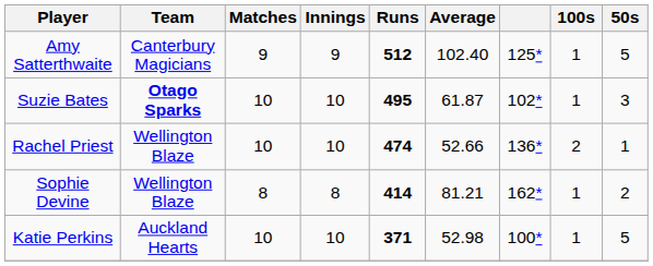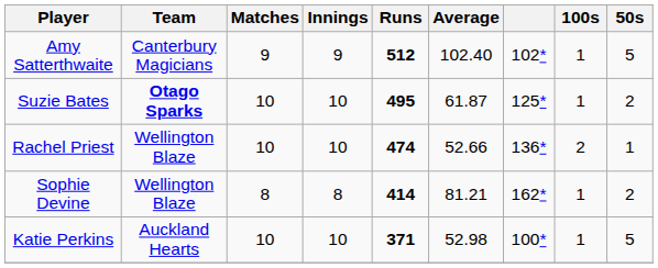 <table class="wikitable" style="text-align:center;">
 <tr>
 <th width=125>Player</th>
 <th width=125>Team</th>
 <th width=60>Matches</th>
 <th width=60>Innings</th>
 <th width=60>Runs</th>
 <th width=60>Average</th>
 <th width=60></th>
 <th width=60>100s</th>
 <th width=60>50s</th>
 </tr>
 <tr>
 <td><a href='#'>Amy Satterthwaite</a></td>
 <td><a href='#'>Canterbury Magicians</a></td>
 <td>9</td>
 <td>9</td>
 <td><strong>512</strong></td>
 <td>102.40</td>
-<td>125<a href='#'>*</a></td>
+<td>102<a href='#'>*</a></td>
 <td>1</td>
 <td>5</td>
 </tr>
 <tr>
 <td><a href='#'>Suzie Bates</a></td>
 <td><strong><a href='#'>Otago Sparks</a></strong></td>
 <td>10</td>
 <td>10</td>
 <td><strong>495</strong></td>
 <td>61.87</td>
-<td>102<a href='#'>*</a></td>
+<td>125<a href='#'>*</a></td>
 <td>1</td>
-<td>3</td>
+<td>2</td>
 </tr>
 <tr>
 <td><a href='#'>Rachel Priest</a></td>
 <td><a href='#'>Wellington Blaze</a></td>
 <td>10</td>
 <td>10</td>
 <td><strong>474</strong></td>
 <td>52.66</td>
 <td>136<a href='#'>*</a></td>
 <td>2</td>
 <td>1</td>
 </tr>
 <tr>
 <td><a href='#'>Sophie Devine</a></td>
 <td><a href='#'>Wellington Blaze</a></td>
 <td>8</td>
 <td>8</td>
 <td><strong>414</strong></td>
 <td>81.21</td>
 <td>162<a href='#'>*</a></td>
 <td>1</td>
 <td>2</td>
 </tr>
 <tr>
 <td><a href='#'>Katie Perkins</a></td>
 <td><a href='#'>Auckland Hearts</a></td>
 <td>10</td>
 <td>10</td>
 <td><strong>371</strong></td>
 <td>52.98</td>
 <td>100<a href='#'>*</a></td>
 <td>1</td>
 <td>5</td>
 </tr>
 <tr>
 </tr>
 </table>
